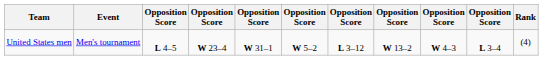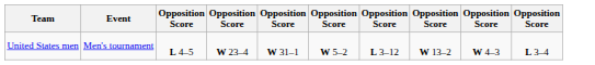 <table class=wikitable style=font-size:90%;text-align:center>
 <tr>
 <th>Team</th>
 <th>Event</th>
 <th>Opposition<br>Score</th>
 <th>Opposition<br>Score</th>
 <th>Opposition<br>Score</th>
 <th>Opposition<br>Score</th>
 <th>Opposition<br>Score</th>
 <th>Opposition<br>Score</th>
 <th>Opposition<br>Score</th>
 <th>Opposition<br>Score</th>
-<th>Rank</th>
 </tr>
 <tr>
 <td><a href='#'>United States men</a></td>
 <td><a href='#'>Men's tournament</a></td>
 <td><br><strong>L</strong> 4–5</td>
 <td><br><strong>W</strong> 23–4</td>
 <td><br><strong>W</strong> 31–1</td>
 <td><br><strong>W</strong> 5–2</td>
 <td><br><strong>L</strong> 3–12</td>
 <td><br><strong>W</strong> 13–2</td>
 <td><br><strong>W</strong> 4–3</td>
 <td><br><strong>L</strong> 3–4</td>
-<td> (4)</td>
 </tr>
 </table>
